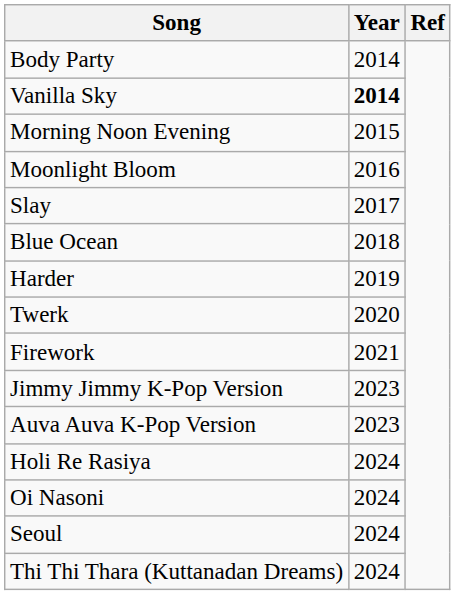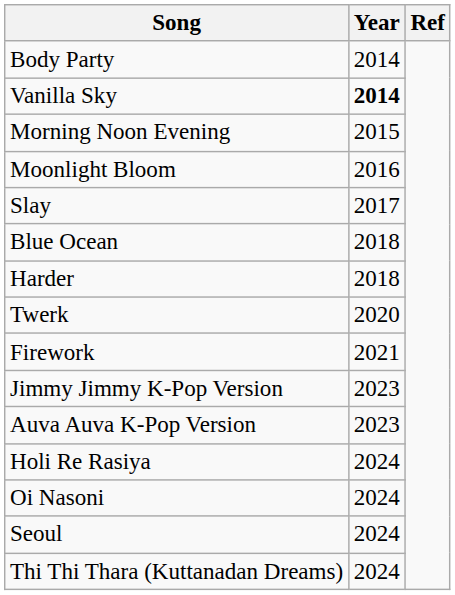 <table class="wikitable">
 <tr>
 <th>Song</th>
 <th>Year</th>
 <th>Ref</th>
 </tr>
 <tr>
 <td>Body Party</td>
 <td>2014</td>
 <td rowspan="15"></td>
 </tr>
 <tr>
 <td>Vanilla Sky</td>
 <td><strong>2014</strong></td>
 </tr>
 <tr>
 <td>Morning Noon Evening</td>
 <td>2015</td>
 </tr>
 <tr>
 <td>Moonlight Bloom</td>
 <td>2016</td>
 </tr>
 <tr>
 <td>Slay</td>
 <td>2017</td>
 </tr>
 <tr>
 <td>Blue Ocean</td>
 <td>2018</td>
 </tr>
 <tr>
 <td>Harder</td>
-<td>2019</td>
+<td>2018</td>
 </tr>
 <tr>
 <td>Twerk</td>
 <td>2020</td>
 </tr>
 <tr>
 <td>Firework</td>
 <td>2021</td>
 </tr>
 <tr>
 <td>Jimmy Jimmy K-Pop Version</td>
 <td>2023</td>
 </tr>
 <tr>
 <td>Auva Auva K-Pop Version</td>
 <td>2023</td>
 </tr>
 <tr>
 <td>Holi Re Rasiya</td>
 <td>2024</td>
 </tr>
 <tr>
 <td>Oi Nasoni</td>
 <td>2024</td>
 </tr>
 <tr>
 <td>Seoul</td>
 <td>2024</td>
 </tr>
 <tr>
 <td>Thi Thi Thara (Kuttanadan Dreams)</td>
 <td>2024</td>
 </tr>
 </table>
